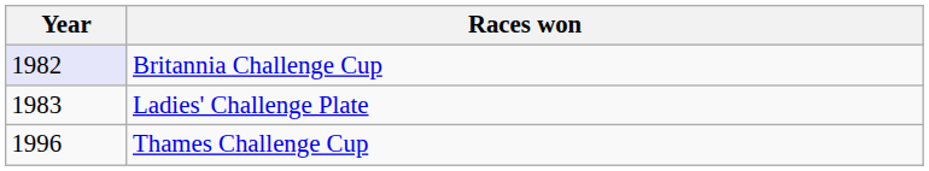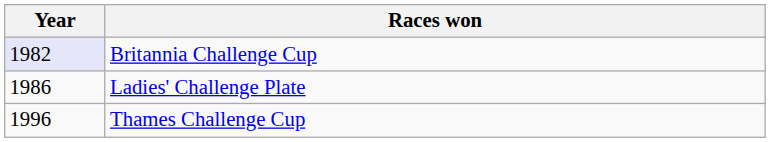 <table class="wikitable">
 <tr>
 <th width=70>Year</th>
 <th width=500>Races won</th>
 </tr>
 <tr>
 <td style="background: lavender;">1982</td>
 <td><a href='#'>Britannia Challenge Cup</a></td>
 </tr>
 <tr>
-<td>1983</td>
+<td>1986</td>
 <td><a href='#'>Ladies' Challenge Plate</a></td>
 </tr>
 <tr>
 <td>1996</td>
 <td><a href='#'>Thames Challenge Cup</a></td>
 </tr>
 </table>
